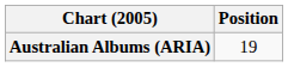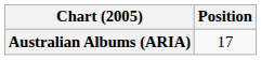 <table class="wikitable plainrowheaders" style="text-align:center">
 <tr>
 <th scope="col">Chart (2005)</th>
 <th scope="col">Position</th>
 </tr>
 <tr>
 <th scope="row">Australian Albums (ARIA)</th>
-<td>19</td>
+<td>17</td>
 </tr>
 </table>
